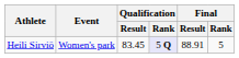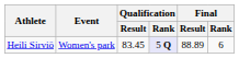 <table class="wikitable" style="font-size:90%">
 <tr>
 <th rowspan="2">Athlete</th>
 <th rowspan="2">Event</th>
 <th colspan="2">Qualification</th>
 <th colspan="2">Final</th>
 </tr>
 <tr style="font-size:95%">
 <th>Result</th>
 <th>Rank</th>
 <th>Result</th>
 <th>Rank</th>
 </tr>
 <tr align=center>
 <td align=left><a href='#'>Heili Sirviö</a></td>
 <td align=left><a href='#'>Women's park</a></td>
 <td>83.45</td>
 <td style="background: lavender;">5 <strong>Q</strong></td>
-<td>88.91</td>
-<td>5</td>
+<td>88.89</td>
+<td>6</td>
 </tr>
 </table>
